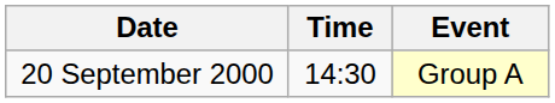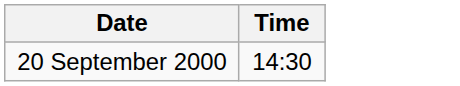 <table class = "wikitable" style="text-align:center;">
 <tr>
 <th width=150>Date</th>
 <th width=50>Time</th>
-<th width=80>Event</th>
 </tr>
 <tr>
 <td>20 September 2000</td>
 <td>14:30</td>
-<td bgcolor=ffffcc>Group A</td>
 </tr>
 </table>
